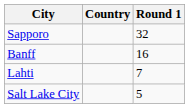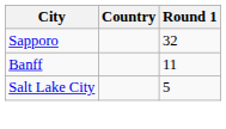 <table class=wikitable>
 <tr>
 <th>City</th>
 <th>Country</th>
 <th>Round 1</th>
 </tr>
 <tr>
 <td><a href='#'>Sapporo</a></td>
 <td></td>
 <td>32</td>
 </tr>
 <tr>
 <td><a href='#'>Banff</a></td>
 <td></td>
-<td>16</td>
-</tr>
-<tr>
-<td><a href='#'>Lahti</a></td>
-<td></td>
-<td>7</td>
+<td>11</td>
 </tr>
 <tr>
 <td><a href='#'>Salt Lake City</a></td>
 <td></td>
 <td>5</td>
 </tr>
 </table>
